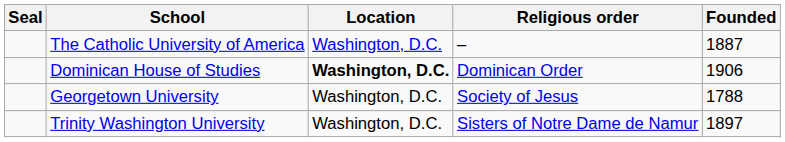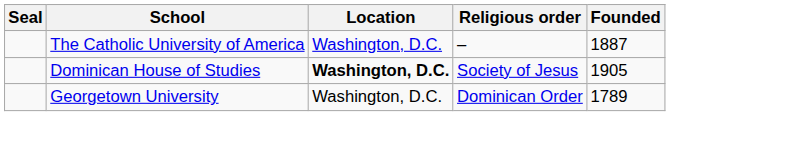 <table class="wikitable">
 <tr>
 <th>Seal</th>
 <th>School</th>
 <th>Location</th>
 <th>Religious order</th>
 <th>Founded</th>
 </tr>
 <tr>
 <td></td>
 <td><a href='#'>The Catholic University of America</a></td>
 <td><a href='#'>Washington, D.C.</a></td>
 <td>–</td>
 <td>1887</td>
 </tr>
 <tr>
 <td></td>
 <td><a href='#'>Dominican House of Studies</a></td>
 <td><strong>Washington, D.C.</strong></td>
-<td><a href='#'>Dominican Order</a></td>
-<td>1906</td>
+<td><a href='#'>Society of Jesus</a></td>
+<td>1905</td>
 </tr>
 <tr>
 <td></td>
 <td><a href='#'>Georgetown University</a></td>
 <td>Washington, D.C.</td>
-<td><a href='#'>Society of Jesus</a></td>
-<td>1788</td>
-</tr>
-<tr>
-<td></td>
-<td><a href='#'>Trinity Washington University</a></td>
-<td>Washington, D.C.</td>
-<td><a href='#'>Sisters of Notre Dame de Namur</a></td>
-<td>1897</td>
+<td><a href='#'>Dominican Order</a></td>
+<td>1789</td>
 </tr>
 </table>
